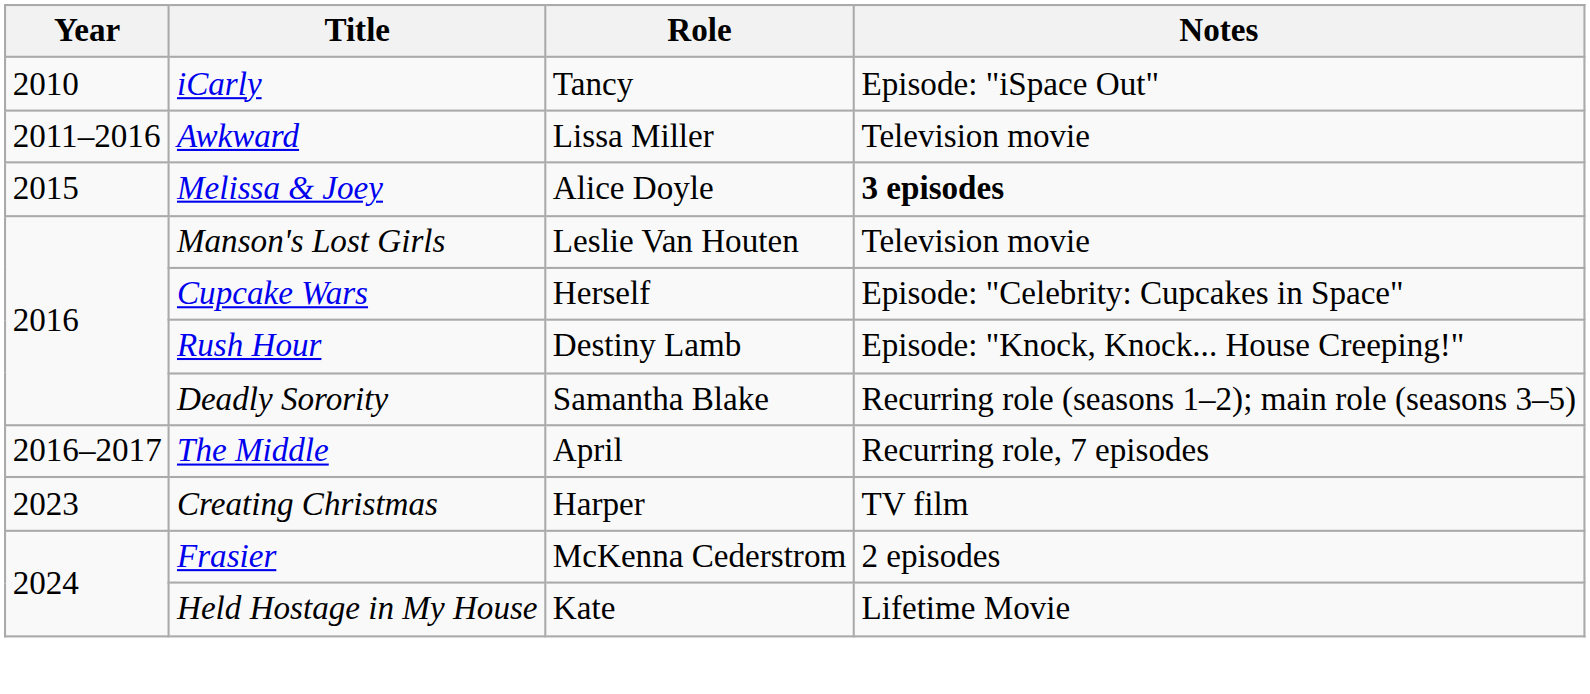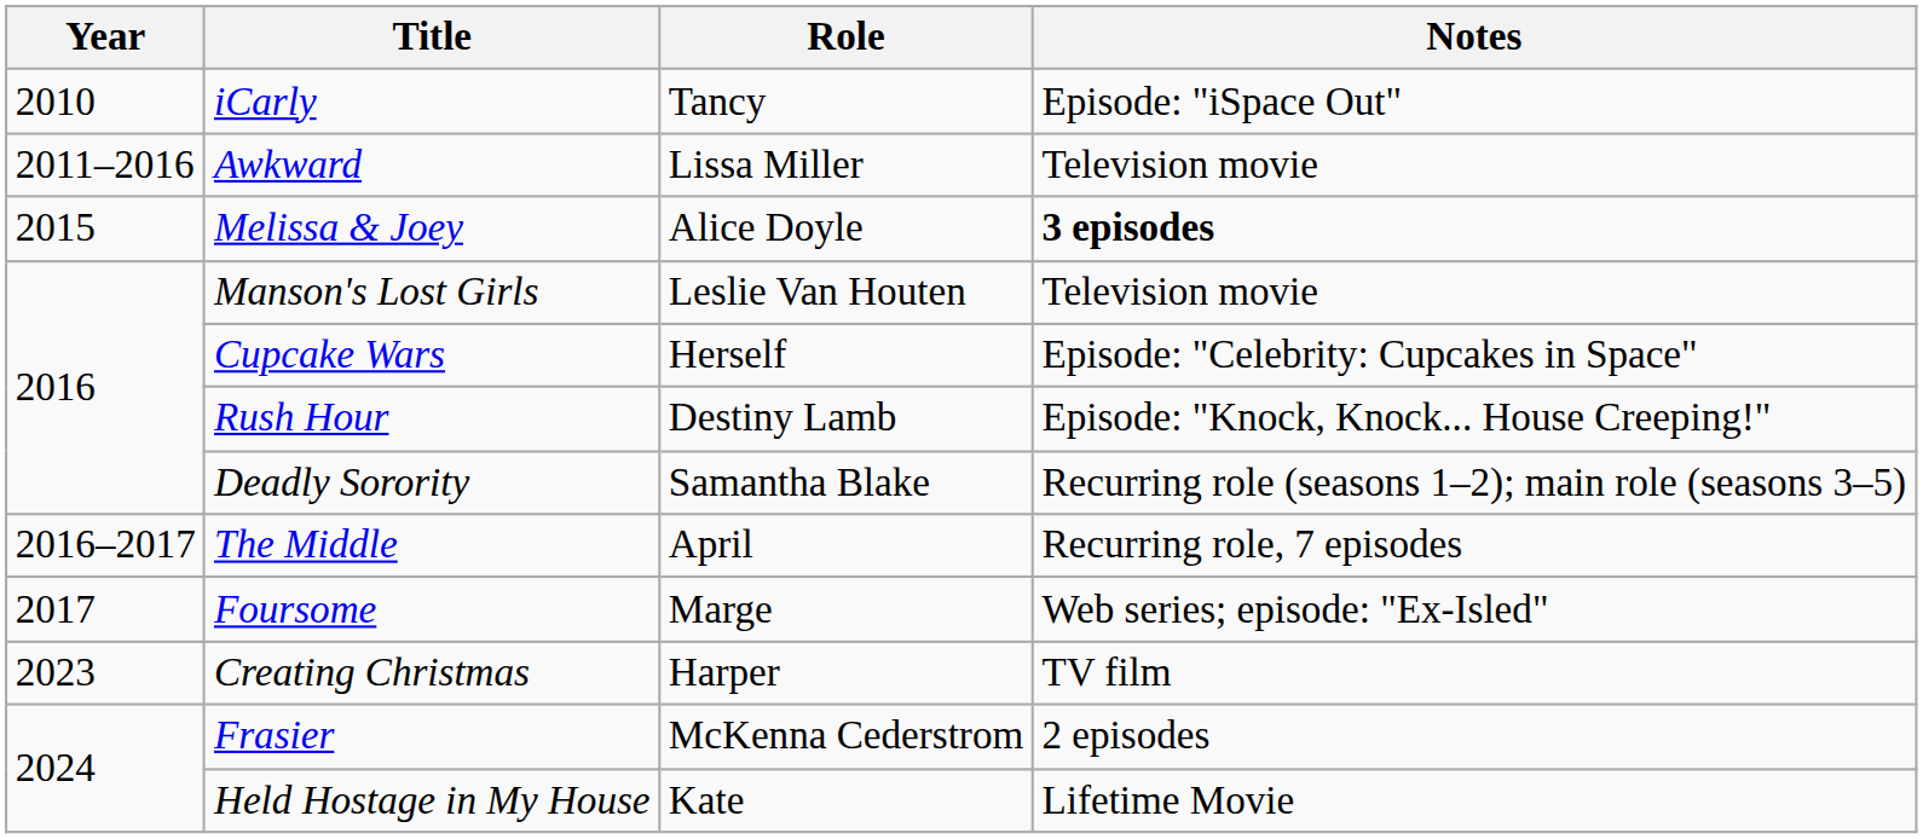 <table class="wikitable sortable">
 <tr>
 <th>Year</th>
 <th>Title</th>
 <th>Role</th>
 <th class="unsortable">Notes</th>
 </tr>
 <tr>
 <td>2010</td>
 <td><em><a href='#'>iCarly</a></em></td>
 <td>Tancy</td>
 <td>Episode: "iSpace Out"</td>
 </tr>
 <tr>
 <td>2011–2016</td>
 <td><em><a href='#'>Awkward</a></em></td>
 <td>Lissa Miller</td>
 <td>Television movie</td>
 </tr>
 <tr>
 <td>2015</td>
 <td><em><a href='#'>Melissa & Joey</a></em></td>
 <td>Alice Doyle</td>
 <td><strong>3 episodes</strong></td>
 </tr>
 <tr>
 <td rowspan="4">2016</td>
 <td><em>Manson's Lost Girls</em></td>
 <td>Leslie Van Houten</td>
 <td>Television movie</td>
 </tr>
 <tr>
 <td><em><a href='#'>Cupcake Wars</a></em></td>
 <td>Herself</td>
 <td>Episode: "Celebrity: Cupcakes in Space"</td>
 </tr>
 <tr>
 <td><em><a href='#'>Rush Hour</a></em></td>
 <td>Destiny Lamb</td>
 <td>Episode: "Knock, Knock... House Creeping!"</td>
 </tr>
 <tr>
 <td><em>Deadly Sorority</em></td>
 <td>Samantha Blake</td>
 <td>Recurring role (seasons 1–2); main role (seasons 3–5)</td>
 </tr>
 <tr>
 <td>2016–2017</td>
 <td><em><a href='#'>The Middle</a></em></td>
 <td>April</td>
 <td>Recurring role, 7 episodes</td>
 </tr>
 <tr>
+<td>2017</td>
+<td><em><a href='#'>Foursome</a></em></td>
+<td>Marge</td>
+<td>Web series; episode: "Ex-Isled"</td>
+</tr>
+<tr>
 <td>2023</td>
 <td><em>Creating Christmas</em></td>
 <td>Harper</td>
 <td>TV film</td>
 </tr>
 <tr>
 <td rowspan="2">2024</td>
 <td><em><a href='#'>Frasier</a></em></td>
 <td>McKenna Cederstrom</td>
 <td>2 episodes</td>
 </tr>
 <tr>
 <td><em>Held Hostage in My House</em></td>
 <td>Kate</td>
 <td>Lifetime Movie</td>
 </tr>
 </table>
